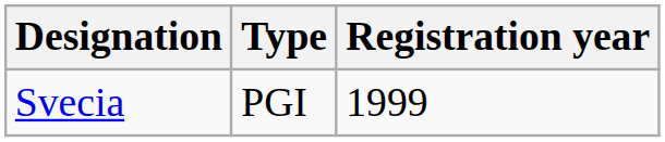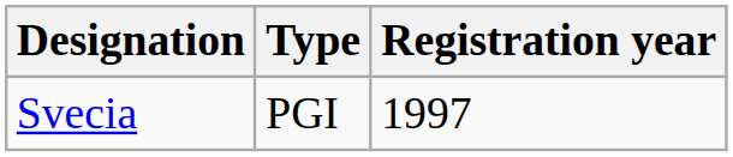 <table class="wikitable">
 <tr>
 <th>Designation</th>
 <th>Type</th>
 <th>Registration year</th>
 </tr>
 <tr>
 <td><a href='#'>Svecia</a></td>
 <td>PGI</td>
-<td>1999</td>
+<td>1997</td>
 </tr>
 </table>
